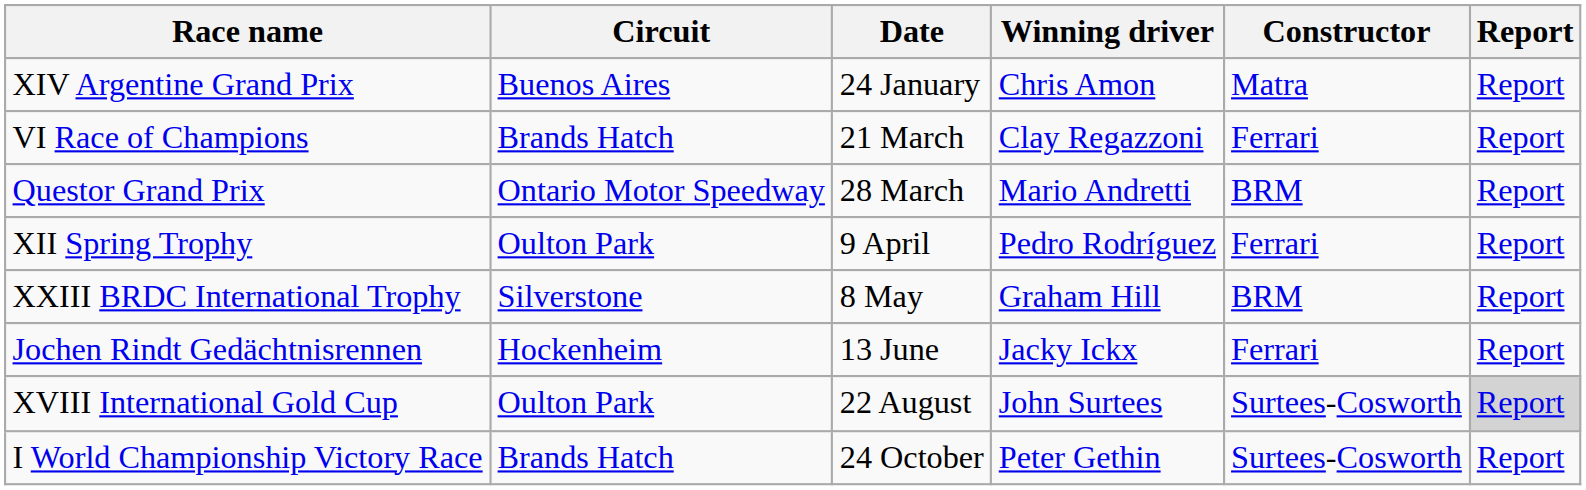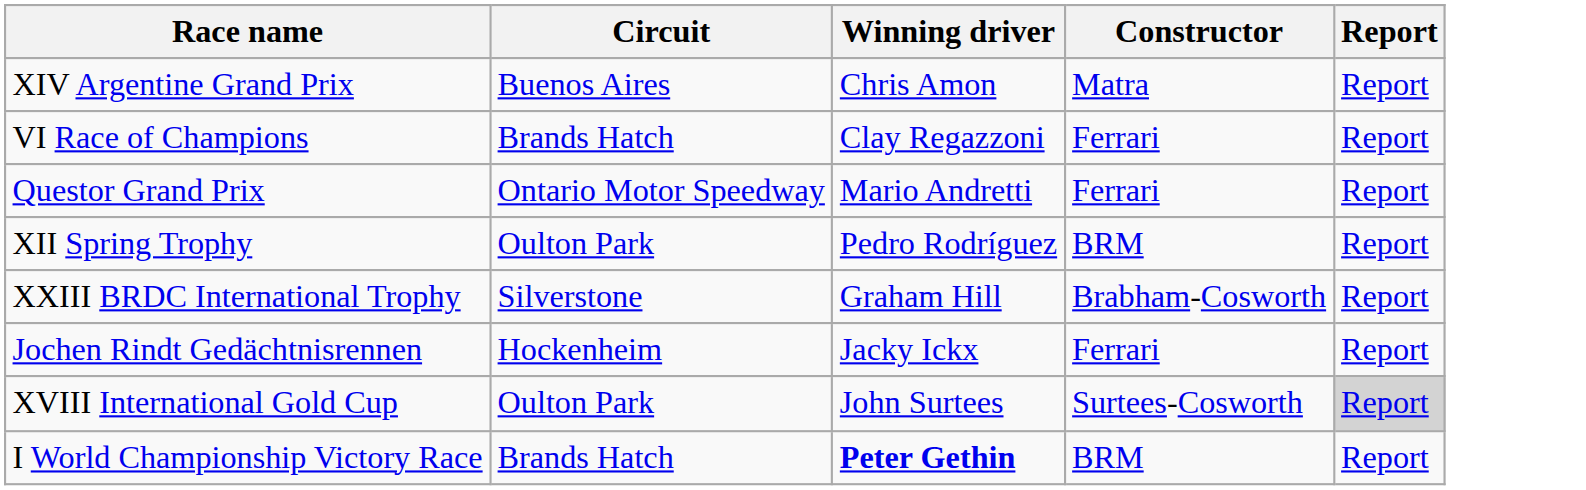 <table class="wikitable" style="font-size:95%">
 <tr>
 <th>Race name</th>
 <th>Circuit</th>
-<th>Date</th>
 <th>Winning driver</th>
 <th>Constructor</th>
 <th>Report</th>
 </tr>
 <tr>
 <td> XIV <a href='#'>Argentine Grand Prix</a></td>
 <td><a href='#'>Buenos Aires</a></td>
-<td>24 January</td>
 <td> <a href='#'>Chris Amon</a></td>
 <td> <a href='#'>Matra</a></td>
 <td><a href='#'>Report</a></td>
 </tr>
 <tr>
 <td> VI <a href='#'>Race of Champions</a></td>
 <td><a href='#'>Brands Hatch</a></td>
-<td>21 March</td>
 <td> <a href='#'>Clay Regazzoni</a></td>
 <td> <a href='#'>Ferrari</a></td>
 <td><a href='#'>Report</a></td>
 </tr>
 <tr>
 <td> <a href='#'>Questor Grand Prix</a></td>
 <td><a href='#'>Ontario Motor Speedway</a></td>
-<td>28 March</td>
 <td> <a href='#'>Mario Andretti</a></td>
-<td> <a href='#'>BRM</a></td>
+<td> <a href='#'>Ferrari</a></td>
 <td><a href='#'>Report</a></td>
 </tr>
 <tr>
 <td> XII <a href='#'>Spring Trophy</a></td>
 <td><a href='#'>Oulton Park</a></td>
-<td>9 April</td>
 <td> <a href='#'>Pedro Rodríguez</a></td>
-<td> <a href='#'>Ferrari</a></td>
+<td> <a href='#'>BRM</a></td>
 <td><a href='#'>Report</a></td>
 </tr>
 <tr>
 <td> XXIII <a href='#'>BRDC International Trophy</a></td>
 <td><a href='#'>Silverstone</a></td>
-<td>8 May</td>
 <td> <a href='#'>Graham Hill</a></td>
-<td> <a href='#'>BRM</a></td>
+<td> <a href='#'>Brabham</a>-<a href='#'>Cosworth</a></td>
 <td><a href='#'>Report</a></td>
 </tr>
 <tr>
 <td> <a href='#'>Jochen Rindt Gedächtnisrennen</a></td>
 <td><a href='#'>Hockenheim</a></td>
-<td>13 June</td>
 <td> <a href='#'>Jacky Ickx</a></td>
 <td> <a href='#'>Ferrari</a></td>
 <td><a href='#'>Report</a></td>
 </tr>
 <tr>
 <td> XVIII <a href='#'>International Gold Cup</a></td>
 <td><a href='#'>Oulton Park</a></td>
-<td>22 August</td>
 <td> <a href='#'>John Surtees</a></td>
 <td> <a href='#'>Surtees</a>-<a href='#'>Cosworth</a></td>
 <td style="background: lightgrey;"><a href='#'>Report</a></td>
 </tr>
 <tr>
 <td> I <a href='#'>World Championship Victory Race</a></td>
 <td><a href='#'>Brands Hatch</a></td>
-<td>24 October</td>
-<td> <a href='#'>Peter Gethin</a></td>
-<td> <a href='#'>Surtees</a>-<a href='#'>Cosworth</a></td>
+<td><strong> <a href='#'>Peter Gethin</a></strong></td>
+<td> <a href='#'>BRM</a></td>
 <td><a href='#'>Report</a></td>
 </tr>
 </table>
